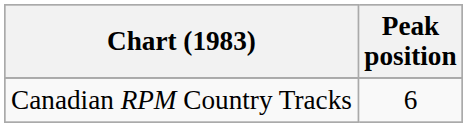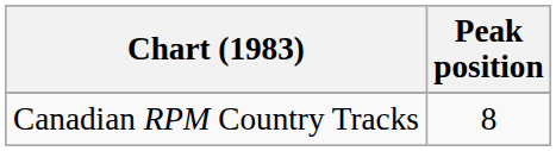 <table class="wikitable sortable">
 <tr>
 <th align="left">Chart (1983)</th>
 <th align="center">Peak<br>position</th>
 </tr>
 <tr>
 </tr>
 <tr>
 <td align="left">Canadian <em>RPM</em> Country Tracks</td>
-<td align="center">6</td>
+<td align="center">8</td>
 </tr>
 </table>
